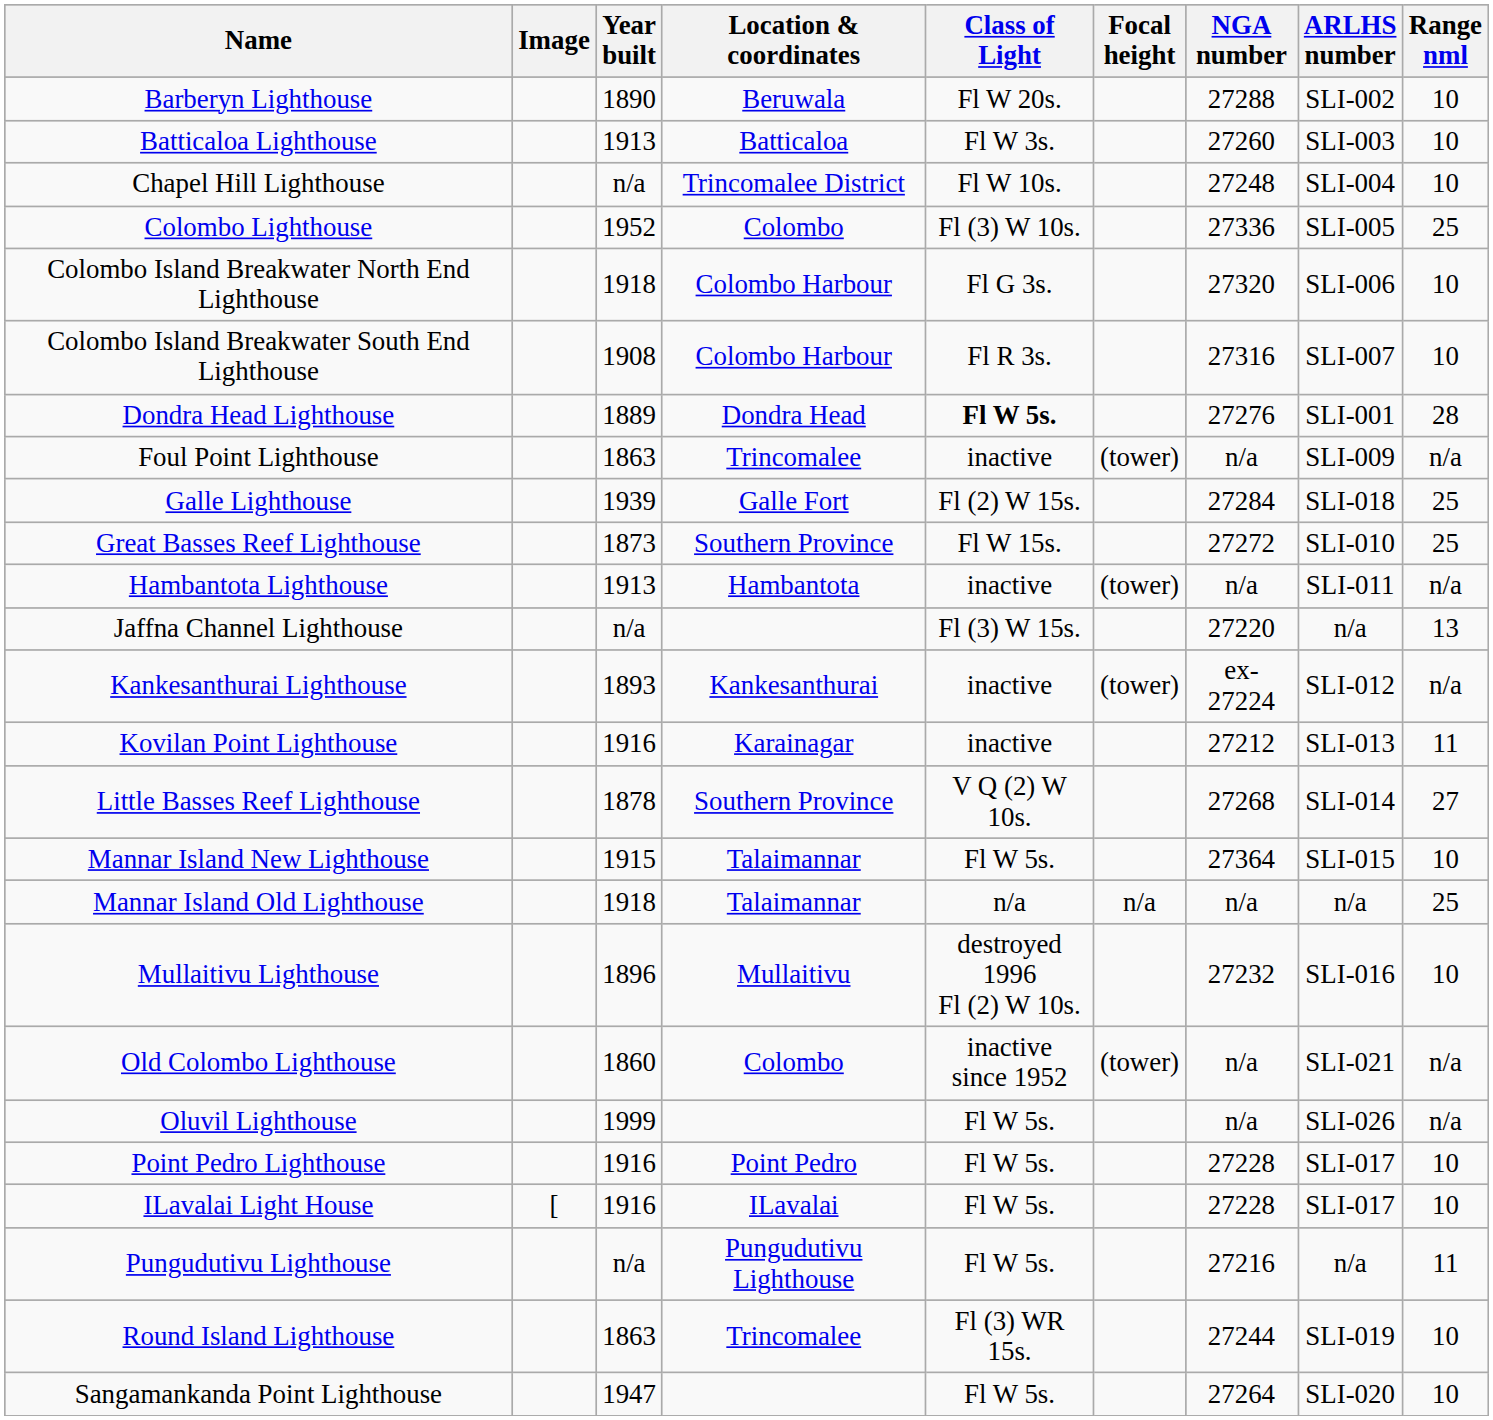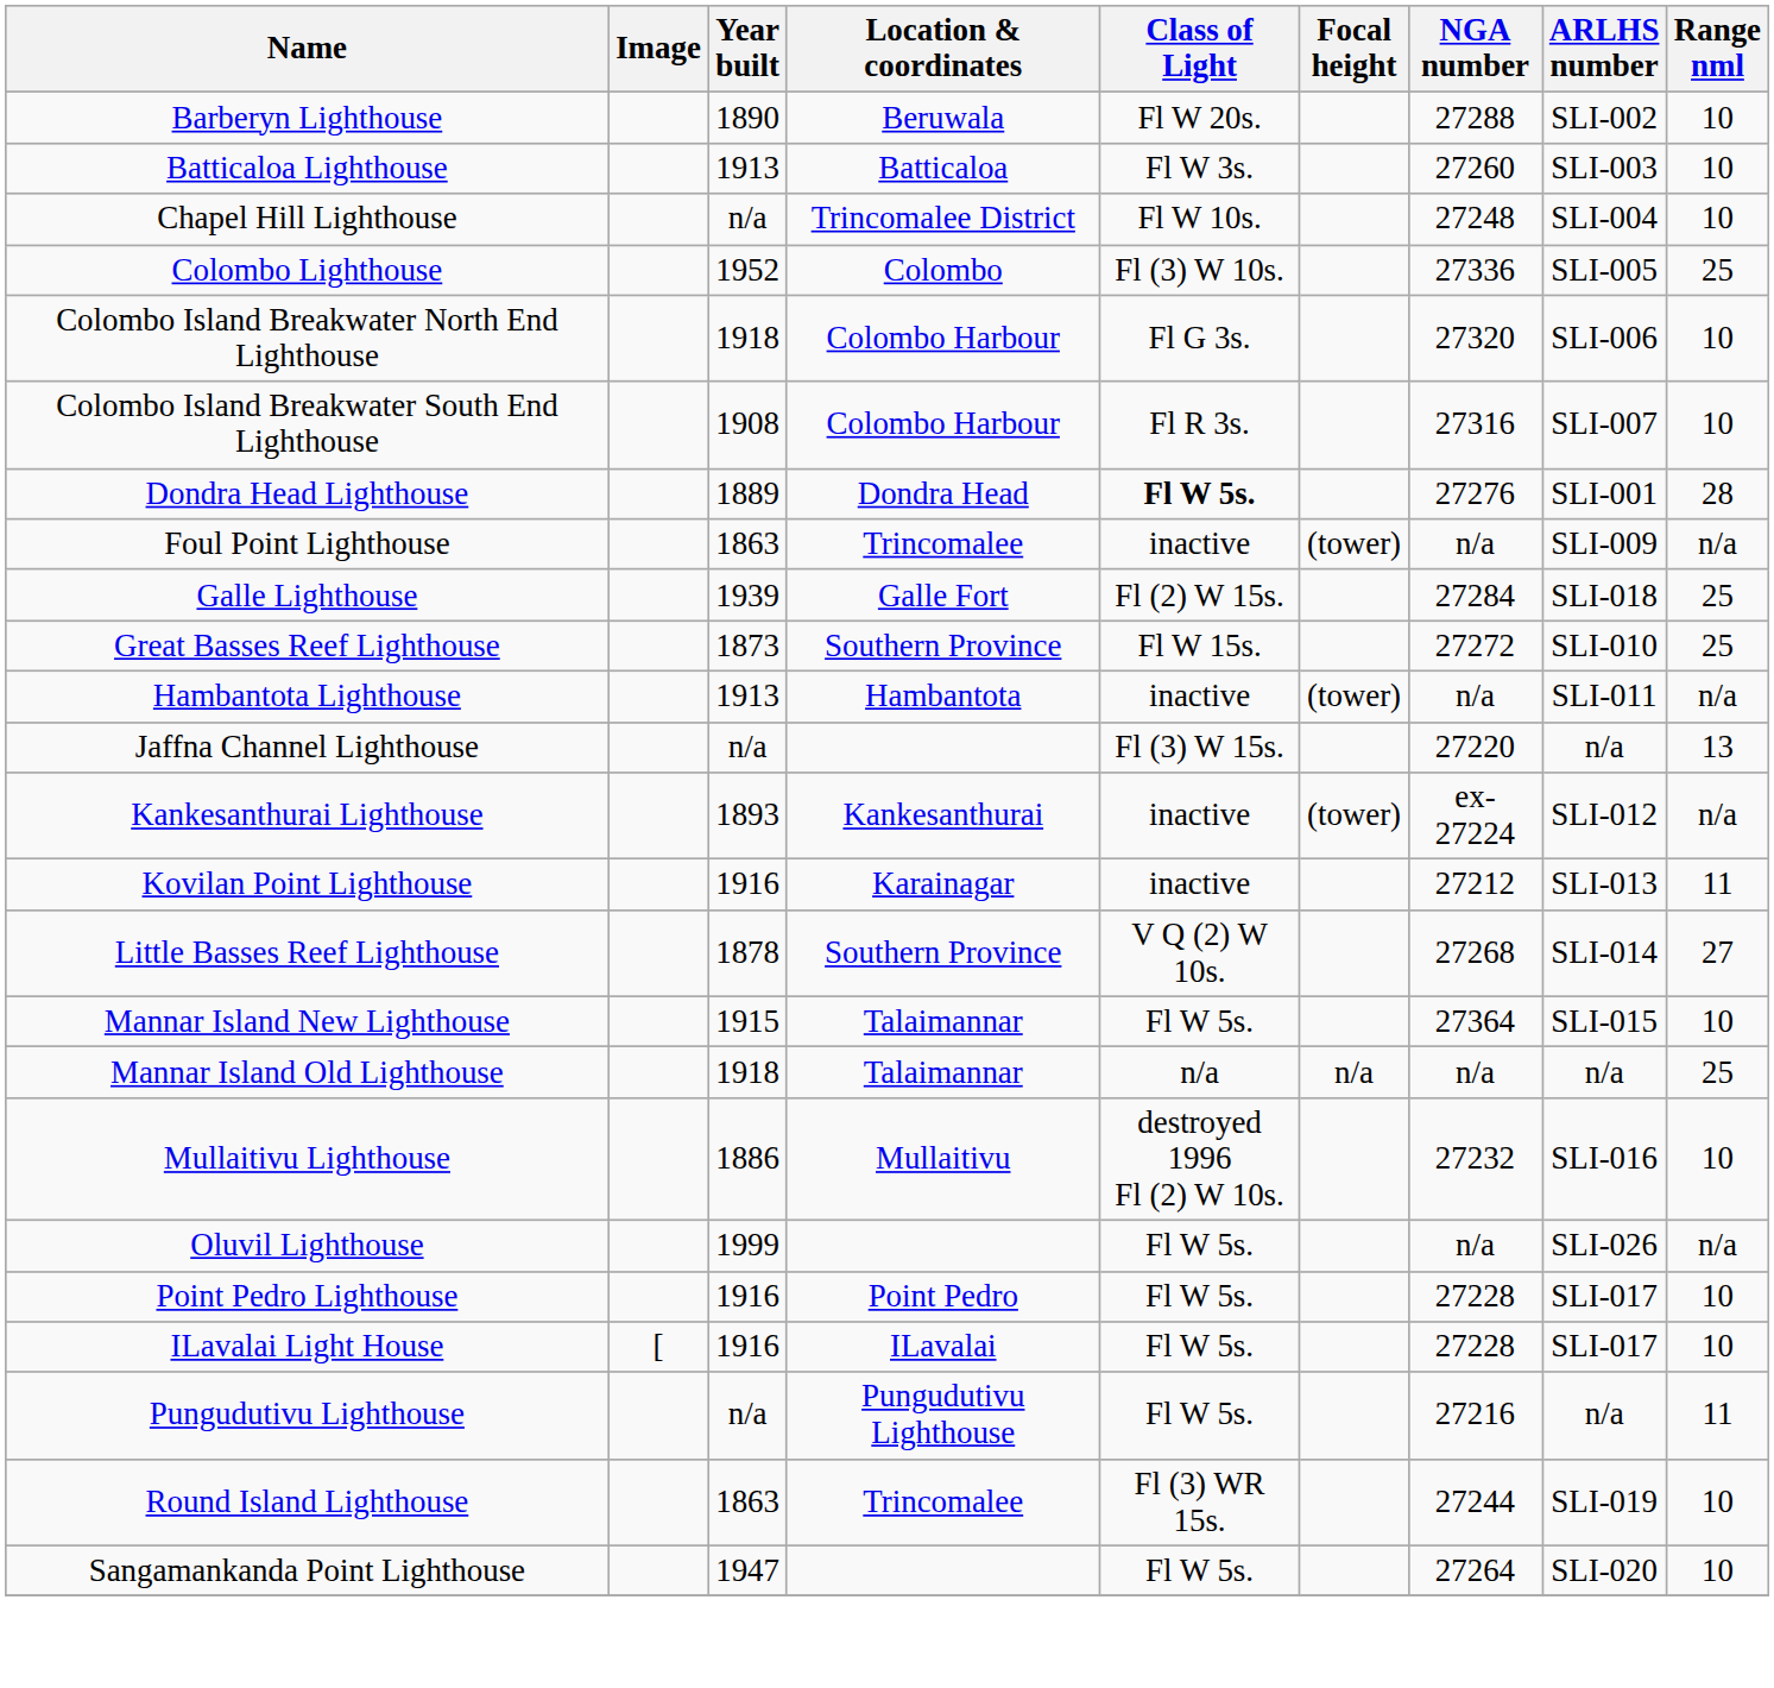 <table class="wikitable sortable" style="margin:auto;text-align:center">
 <tr>
 <th>Name</th>
 <th>Image</th>
 <th>Year<br>built</th>
 <th>Location &<br> coordinates</th>
 <th><a href='#'>Class of Light</a></th>
 <th>Focal<br>height</th>
 <th><a href='#'>NGA</a><br>number</th>
 <th><a href='#'>ARLHS</a><br>number</th>
 <th>Range<br><a href='#'>nml</a></th>
 </tr>
 <tr>
 <td><a href='#'>Barberyn Lighthouse</a></td>
 <td></td>
 <td>1890</td>
 <td><a href='#'>Beruwala</a><br></td>
 <td>Fl W 20s.</td>
 <td></td>
 <td>27288</td>
 <td>SLI-002</td>
 <td>10</td>
 </tr>
 <tr>
 <td><a href='#'>Batticaloa Lighthouse</a></td>
 <td></td>
 <td>1913</td>
 <td><a href='#'>Batticaloa</a><br> </td>
 <td>Fl W 3s.</td>
 <td></td>
 <td>27260</td>
 <td>SLI-003</td>
 <td>10</td>
 </tr>
 <tr>
 <td>Chapel Hill Lighthouse</td>
 <td></td>
 <td>n/a</td>
 <td><a href='#'>Trincomalee District</a><br> </td>
 <td>Fl W 10s.</td>
 <td></td>
 <td>27248</td>
 <td>SLI-004</td>
 <td>10</td>
 </tr>
 <tr>
 <td><a href='#'>Colombo Lighthouse</a></td>
 <td></td>
 <td>1952</td>
 <td><a href='#'>Colombo</a><br> </td>
 <td>Fl (3) W 10s.</td>
 <td></td>
 <td>27336</td>
 <td>SLI-005</td>
 <td>25</td>
 </tr>
 <tr>
 <td>Colombo Island Breakwater North End Lighthouse</td>
 <td> </td>
 <td>1918</td>
 <td><a href='#'>Colombo Harbour</a><br> </td>
 <td>Fl G 3s.</td>
 <td></td>
 <td>27320</td>
 <td>SLI-006</td>
 <td>10</td>
 </tr>
 <tr>
 <td>Colombo Island Breakwater South End Lighthouse</td>
 <td> </td>
 <td>1908</td>
 <td><a href='#'>Colombo Harbour</a><br> </td>
 <td>Fl R 3s.</td>
 <td></td>
 <td>27316</td>
 <td>SLI-007</td>
 <td>10</td>
 </tr>
 <tr>
 <td><a href='#'>Dondra Head Lighthouse</a></td>
 <td></td>
 <td>1889</td>
 <td><a href='#'>Dondra Head</a><br> </td>
 <td><strong>Fl W 5s.</strong></td>
 <td></td>
 <td>27276</td>
 <td>SLI-001</td>
 <td>28</td>
 </tr>
 <tr>
 <td>Foul Point Lighthouse</td>
 <td> </td>
 <td>1863</td>
 <td><a href='#'>Trincomalee</a><br> </td>
 <td>inactive</td>
 <td>(tower)<br></td>
 <td>n/a</td>
 <td>SLI-009</td>
 <td>n/a</td>
 </tr>
 <tr>
 <td><a href='#'>Galle Lighthouse</a></td>
 <td></td>
 <td>1939</td>
 <td><a href='#'>Galle Fort</a><br> </td>
 <td>Fl (2) W 15s.</td>
 <td></td>
 <td>27284</td>
 <td>SLI-018</td>
 <td>25</td>
 </tr>
 <tr>
 <td><a href='#'>Great Basses Reef Lighthouse</a></td>
 <td></td>
 <td>1873</td>
 <td><a href='#'>Southern Province</a><br> </td>
 <td>Fl W 15s.</td>
 <td></td>
 <td>27272</td>
 <td>SLI-010</td>
 <td>25</td>
 </tr>
 <tr>
 <td><a href='#'>Hambantota Lighthouse</a></td>
 <td></td>
 <td>1913</td>
 <td><a href='#'>Hambantota</a><br> </td>
 <td>inactive</td>
 <td>(tower)<br></td>
 <td>n/a</td>
 <td>SLI-011</td>
 <td>n/a</td>
 </tr>
 <tr>
 <td>Jaffna Channel Lighthouse</td>
 <td></td>
 <td>n/a</td>
 <td><br></td>
 <td>Fl (3) W 15s.</td>
 <td></td>
 <td>27220</td>
 <td>n/a</td>
 <td>13</td>
 </tr>
 <tr>
 <td><a href='#'>Kankesanthurai Lighthouse</a></td>
 <td> </td>
 <td>1893</td>
 <td><a href='#'>Kankesanthurai</a><br> </td>
 <td>inactive</td>
 <td>(tower)<br></td>
 <td>ex-27224</td>
 <td>SLI-012</td>
 <td>n/a</td>
 </tr>
 <tr>
 <td><a href='#'>Kovilan Point Lighthouse</a></td>
 <td> </td>
 <td>1916</td>
 <td><a href='#'>Karainagar</a><br> </td>
 <td>inactive</td>
 <td></td>
 <td>27212</td>
 <td>SLI-013</td>
 <td>11</td>
 </tr>
 <tr>
 <td><a href='#'>Little Basses Reef Lighthouse</a></td>
 <td></td>
 <td>1878</td>
 <td><a href='#'>Southern Province</a><br> </td>
 <td>V Q (2) W 10s.</td>
 <td></td>
 <td>27268</td>
 <td>SLI-014</td>
 <td>27</td>
 </tr>
 <tr>
 <td><a href='#'>Mannar Island New Lighthouse</a></td>
 <td></td>
 <td>1915</td>
 <td><a href='#'>Talaimannar</a><br> </td>
 <td>Fl W 5s.</td>
 <td></td>
 <td>27364</td>
 <td>SLI-015</td>
 <td>10</td>
 </tr>
 <tr>
 <td><a href='#'>Mannar Island Old Lighthouse</a></td>
 <td></td>
 <td>1918</td>
 <td><a href='#'>Talaimannar</a><br> </td>
 <td>n/a</td>
 <td>n/a</td>
 <td>n/a</td>
 <td>n/a</td>
 <td>25</td>
 </tr>
 <tr>
 <td><a href='#'>Mullaitivu Lighthouse</a></td>
 <td></td>
-<td>1896</td>
+<td>1886</td>
 <td><a href='#'>Mullaitivu </a><br> </td>
 <td>destroyed 1996<br>Fl (2) W 10s.</td>
 <td></td>
 <td>27232</td>
 <td>SLI-016</td>
 <td>10</td>
-</tr>
-<tr>
-<td><a href='#'>Old Colombo Lighthouse</a></td>
-<td></td>
-<td>1860</td>
-<td><a href='#'>Colombo</a><br> </td>
-<td>inactive<br>since 1952</td>
-<td>(tower)<br></td>
-<td>n/a</td>
-<td>SLI-021</td>
-<td>n/a</td>
 </tr>
 <tr>
 <td><a href='#'>Oluvil Lighthouse</a></td>
 <td></td>
 <td>1999</td>
 <td><br> </td>
 <td>Fl W 5s.</td>
 <td></td>
 <td>n/a</td>
 <td>SLI-026</td>
 <td>n/a</td>
 </tr>
 <tr>
 <td><a href='#'>Point Pedro Lighthouse</a></td>
 <td></td>
 <td>1916</td>
 <td><a href='#'>Point Pedro</a><br></td>
 <td>Fl W 5s.</td>
 <td></td>
 <td>27228</td>
 <td>SLI-017</td>
 <td>10</td>
 </tr>
 <tr>
 <td><a href='#'>ILavalai Light House</a></td>
 <td>[</td>
 <td>1916</td>
 <td><a href='#'>ILavalai</a><br></td>
 <td>Fl W 5s.</td>
 <td></td>
 <td>27228</td>
 <td>SLI-017</td>
 <td>10</td>
 </tr>
 <tr>
 <td><a href='#'>Pungudutivu Lighthouse</a></td>
 <td></td>
 <td>n/a</td>
 <td><a href='#'>Pungudutivu Lighthouse</a><br> </td>
 <td>Fl W 5s.</td>
 <td></td>
 <td>27216</td>
 <td>n/a</td>
 <td>11</td>
 </tr>
 <tr>
 <td><a href='#'>Round Island Lighthouse</a></td>
 <td></td>
 <td>1863</td>
 <td><a href='#'>Trincomalee</a><br></td>
 <td>Fl (3) WR 15s.</td>
 <td></td>
 <td>27244</td>
 <td>SLI-019</td>
 <td>10</td>
 </tr>
 <tr>
 <td>Sangamankanda Point Lighthouse</td>
 <td> </td>
 <td>1947</td>
 <td><br></td>
 <td>Fl W 5s.</td>
 <td></td>
 <td>27264</td>
 <td>SLI-020</td>
 <td>10</td>
 </tr>
 <tr>
 </tr>
 </table>
